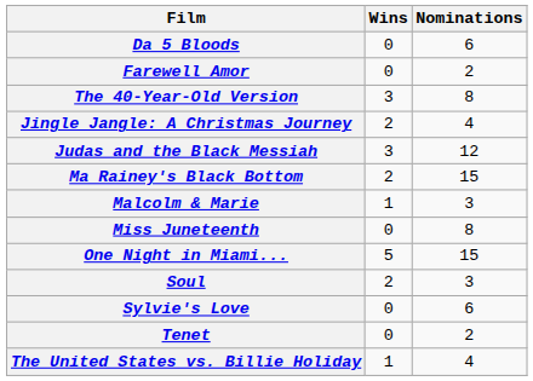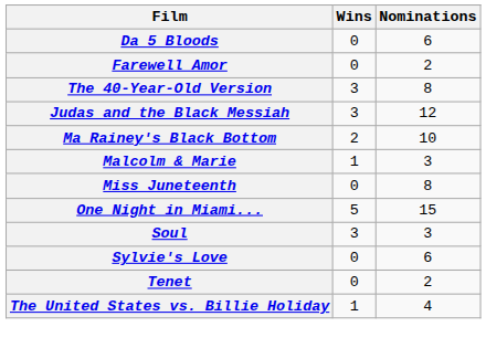 <table class="wikitable sortable plainrowheaders" style="text-align: center; margin:auto">
 <tr>
 <th>Film</th>
 <th>Wins</th>
 <th>Nominations</th>
 </tr>
 <tr>
 <th scope="row"><em><a href='#'>Da 5 Bloods</a></em></th>
 <td>0</td>
 <td>6</td>
 </tr>
 <tr>
 <th scope="row"><em><a href='#'>Farewell Amor</a></em></th>
 <td>0</td>
 <td>2</td>
 </tr>
 <tr>
 <th scope="row"><em><a href='#'>The 40-Year-Old Version</a></em></th>
 <td>3</td>
 <td>8</td>
 </tr>
 <tr>
-<th scope="row"><em><a href='#'>Jingle Jangle: A Christmas Journey</a></em></th>
-<td>2</td>
-<td>4</td>
-</tr>
-<tr>
 <th scope="row"><em><a href='#'>Judas and the Black Messiah</a></em></th>
 <td>3</td>
 <td>12</td>
 </tr>
 <tr>
 <th scope="row"><em><a href='#'>Ma Rainey's Black Bottom</a></em></th>
 <td>2</td>
-<td>15</td>
+<td>10</td>
 </tr>
 <tr>
 <th scope="row"><em><a href='#'>Malcolm & Marie</a></em></th>
 <td>1</td>
 <td>3</td>
 </tr>
 <tr>
 <th scope="row"><em><a href='#'>Miss Juneteenth</a></em></th>
 <td>0</td>
 <td>8</td>
 </tr>
 <tr>
 <th scope="row"><em><a href='#'>One Night in Miami...</a></em></th>
 <td>5</td>
 <td>15</td>
 </tr>
 <tr>
 <th scope="row"><em><a href='#'>Soul</a></em></th>
-<td>2</td>
+<td>3</td>
 <td>3</td>
 </tr>
 <tr>
 <th scope="row"><em><a href='#'>Sylvie's Love</a></em></th>
 <td>0</td>
 <td>6</td>
 </tr>
 <tr>
 <th scope="row"><em><a href='#'>Tenet</a></em></th>
 <td>0</td>
 <td>2</td>
 </tr>
 <tr>
 <th scope="row"><em><a href='#'>The United States vs. Billie Holiday</a></em></th>
 <td>1</td>
 <td>4</td>
 </tr>
 </table>
